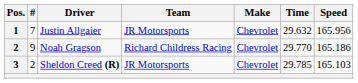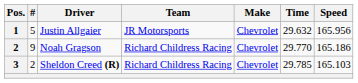 <table class="wikitable" style="font-size:95%">
 <tr>
 <th>Pos.</th>
 <th>#</th>
 <th>Driver</th>
 <th>Team</th>
 <th>Make</th>
 <th>Time</th>
 <th>Speed</th>
 </tr>
 <tr>
 <th>1</th>
-<td>7</td>
+<td>5</td>
 <td><a href='#'>Justin Allgaier</a></td>
 <td><a href='#'>JR Motorsports</a></td>
 <td><a href='#'>Chevrolet</a></td>
 <td>29.632</td>
 <td>165.956</td>
 </tr>
 <tr>
 <th>2</th>
 <td>9</td>
 <td><a href='#'>Noah Gragson</a></td>
 <td><a href='#'>Richard Childress Racing</a></td>
 <td><a href='#'>Chevrolet</a></td>
 <td>29.770</td>
 <td>165.186</td>
 </tr>
 <tr>
 <th>3</th>
 <td>2</td>
 <td><a href='#'>Sheldon Creed</a> <strong>(R)</strong></td>
-<td><a href='#'>JR Motorsports</a></td>
+<td><a href='#'>Richard Childress Racing</a></td>
 <td><a href='#'>Chevrolet</a></td>
 <td>29.785</td>
 <td>165.103</td>
 </tr>
 <tr>
 <th colspan="7"></th>
 </tr>
 </table>
